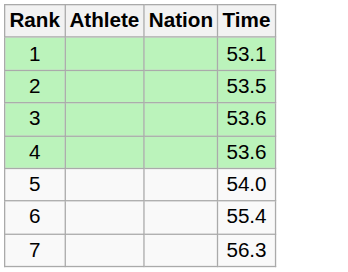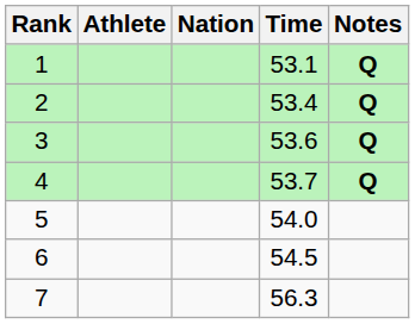 <table class="wikitable sortable" style="text-align:center">
 <tr>
 <th>Rank</th>
 <th>Athlete</th>
 <th>Nation</th>
 <th>Time</th>
+<th>Notes</th>
 </tr>
 <tr bgcolor=#bbf3bb>
 <td>1</td>
 <td align=left></td>
 <td align=left></td>
 <td>53.1</td>
+<td><strong>Q</strong></td>
 </tr>
 <tr bgcolor=#bbf3bb>
 <td>2</td>
 <td align=left></td>
 <td align=left></td>
-<td>53.5</td>
+<td>53.4</td>
+<td><strong>Q</strong></td>
 </tr>
 <tr bgcolor=#bbf3bb>
 <td>3</td>
 <td align=left></td>
 <td align=left></td>
 <td>53.6</td>
+<td><strong>Q</strong></td>
 </tr>
 <tr bgcolor=#bbf3bb>
 <td>4</td>
 <td align=left></td>
 <td align=left></td>
-<td>53.6</td>
+<td>53.7</td>
+<td><strong>Q</strong></td>
 </tr>
 <tr>
 <td>5</td>
 <td align=left></td>
 <td align=left></td>
 <td>54.0</td>
+<td></td>
 </tr>
 <tr>
 <td>6</td>
 <td align=left></td>
 <td align=left></td>
-<td>55.4</td>
+<td>54.5</td>
+<td></td>
 </tr>
 <tr>
 <td>7</td>
 <td align=left></td>
 <td align=left></td>
 <td>56.3</td>
+<td></td>
 </tr>
 </table>
